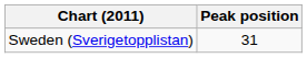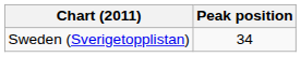 <table class="wikitable">
 <tr>
 <th>Chart (2011)</th>
 <th>Peak position</th>
 </tr>
 <tr>
 <td>Sweden (<a href='#'>Sverigetopplistan</a>)</td>
-<td align="center">31</td>
+<td align="center">34</td>
 </tr>
 </table>
